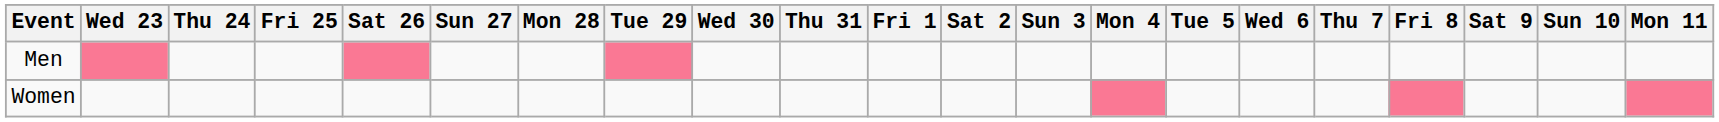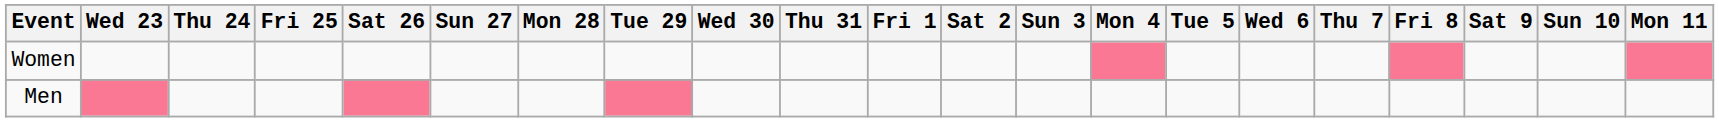 <table class="wikitable" style="margin:0.5em auto; font-size:90%; line-height:1.25em; text-align:center">
 <tr>
 <th>Event</th>
 <th>Wed 23</th>
 <th>Thu 24</th>
 <th>Fri 25</th>
 <th>Sat 26</th>
 <th>Sun 27</th>
 <th>Mon 28</th>
 <th>Tue 29</th>
 <th>Wed 30</th>
 <th>Thu 31</th>
 <th>Fri 1</th>
 <th>Sat 2</th>
 <th>Sun 3</th>
 <th>Mon 4</th>
 <th>Tue 5</th>
 <th>Wed 6</th>
 <th>Thu 7</th>
 <th>Fri 8</th>
 <th>Sat 9</th>
 <th>Sun 10</th>
 <th>Mon 11</th>
 </tr>
 <tr>
+<td>Women</td>
+<td></td>
+<td></td>
+<td></td>
+<td></td>
+<td></td>
+<td></td>
+<td></td>
+<td></td>
+<td></td>
+<td></td>
+<td></td>
+<td></td>
+<td bgcolor="#FA7894"></td>
+<td></td>
+<td></td>
+<td></td>
+<td bgcolor="#FA7894"></td>
+<td></td>
+<td></td>
+<td bgcolor="#FA7894"></td>
+</tr>
+<tr>
 <td>Men</td>
 <td bgcolor="#FA7894"></td>
 <td></td>
 <td></td>
 <td bgcolor="#FA7894"></td>
 <td></td>
 <td></td>
 <td bgcolor="#FA7894"></td>
 <td></td>
 <td></td>
 <td></td>
 <td></td>
 <td></td>
 <td></td>
 <td></td>
 <td></td>
 <td></td>
 <td></td>
 <td></td>
 <td></td>
 <td></td>
 </tr>
-<tr>
-<td>Women</td>
-<td></td>
-<td></td>
-<td></td>
-<td></td>
-<td></td>
-<td></td>
-<td></td>
-<td></td>
-<td></td>
-<td></td>
-<td></td>
-<td></td>
-<td bgcolor="#FA7894"></td>
-<td></td>
-<td></td>
-<td></td>
-<td bgcolor="#FA7894"></td>
-<td></td>
-<td></td>
-<td bgcolor="#FA7894"></td>
-</tr>
 </table>
